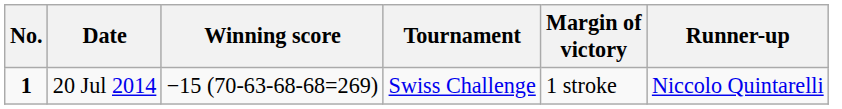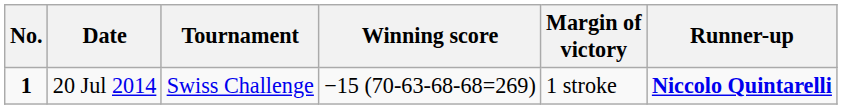 <table class="wikitable" style="font-size:95%;">
 <tr>
 <th>No.</th>
 <th>Date</th>
+<th>Tournament</th>
 <th>Winning score</th>
-<th>Tournament</th>
 <th>Margin of<br>victory</th>
 <th>Runner-up</th>
 </tr>
 <tr>
 <td align=center><strong>1</strong></td>
 <td>20 Jul <a href='#'>2014</a></td>
+<td><a href='#'>Swiss Challenge</a></td>
 <td>−15 (70-63-68-68=269)</td>
-<td><a href='#'>Swiss Challenge</a></td>
 <td>1 stroke</td>
-<td> <a href='#'>Niccolo Quintarelli</a></td>
+<td><strong> <a href='#'>Niccolo Quintarelli</a></strong></td>
 </tr>
 </table>
